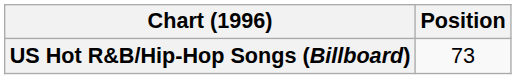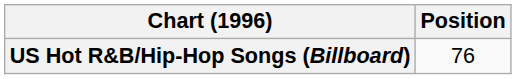 <table class="wikitable plainrowheaders" style="text-align:center">
 <tr>
 <th scope="col">Chart (1996)</th>
 <th scope="col">Position</th>
 </tr>
 <tr>
 <th scope="row">US Hot R&B/Hip-Hop Songs (<em>Billboard</em>)</th>
-<td>73</td>
+<td>76</td>
 </tr>
 </table>
